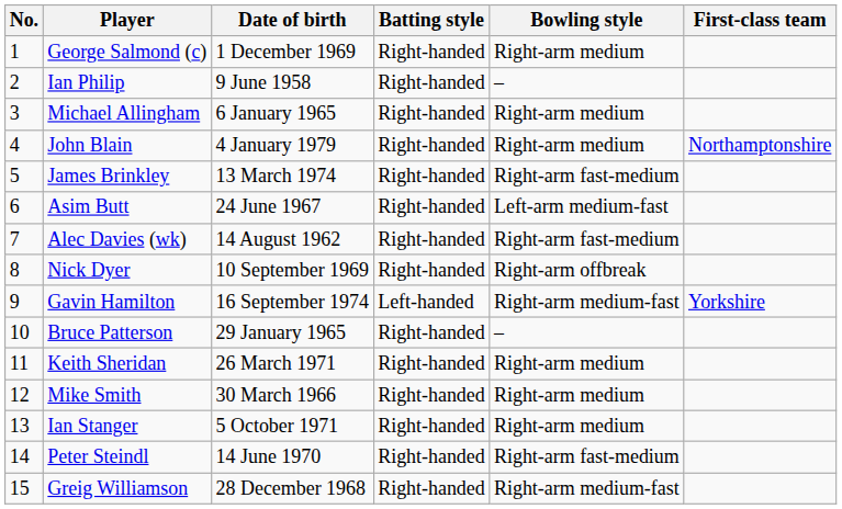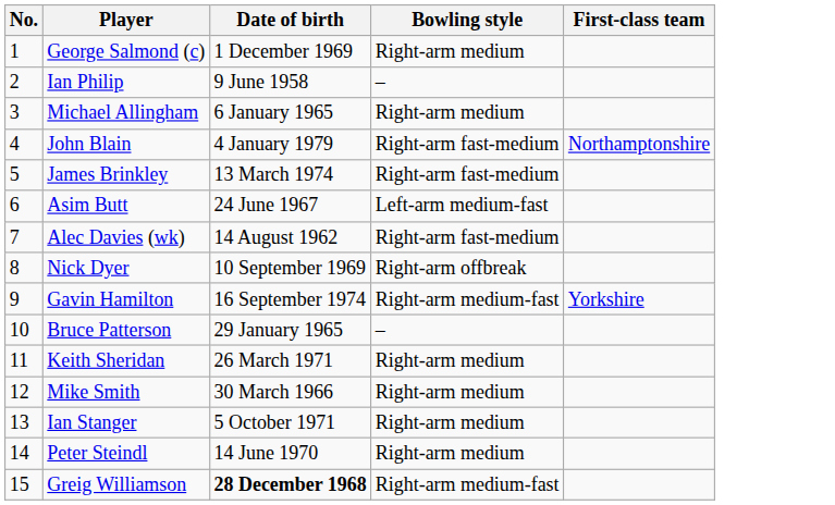 <table class="wikitable">
 <tr>
 <th>No.</th>
 <th>Player</th>
 <th>Date of birth</th>
-<th>Batting style</th>
 <th>Bowling style</th>
 <th>First-class team</th>
 </tr>
 <tr>
 <td>1</td>
 <td><a href='#'>George Salmond</a> (<a href='#'>c</a>)</td>
 <td>1 December 1969</td>
-<td>Right-handed</td>
 <td>Right-arm medium</td>
 <td></td>
 </tr>
 <tr>
 <td>2</td>
 <td><a href='#'>Ian Philip</a></td>
 <td>9 June 1958</td>
-<td>Right-handed</td>
 <td>–</td>
 <td></td>
 </tr>
 <tr>
 <td>3</td>
 <td><a href='#'>Michael Allingham</a></td>
 <td>6 January 1965</td>
-<td>Right-handed</td>
 <td>Right-arm medium</td>
 <td></td>
 </tr>
 <tr>
 <td>4</td>
 <td><a href='#'>John Blain</a></td>
 <td>4 January 1979</td>
-<td>Right-handed</td>
-<td>Right-arm medium</td>
+<td>Right-arm fast-medium</td>
 <td><a href='#'>Northamptonshire</a></td>
 </tr>
 <tr>
 <td>5</td>
 <td><a href='#'>James Brinkley</a></td>
 <td>13 March 1974</td>
-<td>Right-handed</td>
 <td>Right-arm fast-medium</td>
 <td></td>
 </tr>
 <tr>
 <td>6</td>
 <td><a href='#'>Asim Butt</a></td>
 <td>24 June 1967</td>
-<td>Right-handed</td>
 <td>Left-arm medium-fast</td>
 <td></td>
 </tr>
 <tr>
 <td>7</td>
 <td><a href='#'>Alec Davies</a> (<a href='#'>wk</a>)</td>
 <td>14 August 1962</td>
-<td>Right-handed</td>
 <td>Right-arm fast-medium</td>
 <td></td>
 </tr>
 <tr>
 <td>8</td>
 <td><a href='#'>Nick Dyer</a></td>
 <td>10 September 1969</td>
-<td>Right-handed</td>
 <td>Right-arm offbreak</td>
 <td></td>
 </tr>
 <tr>
 <td>9</td>
 <td><a href='#'>Gavin Hamilton</a></td>
 <td>16 September 1974</td>
-<td>Left-handed</td>
 <td>Right-arm medium-fast</td>
 <td><a href='#'>Yorkshire</a></td>
 </tr>
 <tr>
 <td>10</td>
 <td><a href='#'>Bruce Patterson</a></td>
 <td>29 January 1965</td>
-<td>Right-handed</td>
 <td>–</td>
 <td></td>
 </tr>
 <tr>
 <td>11</td>
 <td><a href='#'>Keith Sheridan</a></td>
 <td>26 March 1971</td>
-<td>Right-handed</td>
 <td>Right-arm medium</td>
 <td></td>
 </tr>
 <tr>
 <td>12</td>
 <td><a href='#'>Mike Smith</a></td>
 <td>30 March 1966</td>
-<td>Right-handed</td>
 <td>Right-arm medium</td>
 <td></td>
 </tr>
 <tr>
 <td>13</td>
 <td><a href='#'>Ian Stanger</a></td>
 <td>5 October 1971</td>
-<td>Right-handed</td>
 <td>Right-arm medium</td>
 <td></td>
 </tr>
 <tr>
 <td>14</td>
 <td><a href='#'>Peter Steindl</a></td>
 <td>14 June 1970</td>
-<td>Right-handed</td>
-<td>Right-arm fast-medium</td>
+<td>Right-arm medium</td>
 <td></td>
 </tr>
 <tr>
 <td>15</td>
 <td><a href='#'>Greig Williamson</a></td>
-<td>28 December 1968</td>
-<td>Right-handed</td>
+<td><strong>28 December 1968</strong></td>
 <td>Right-arm medium-fast</td>
 <td></td>
 </tr>
 </table>
